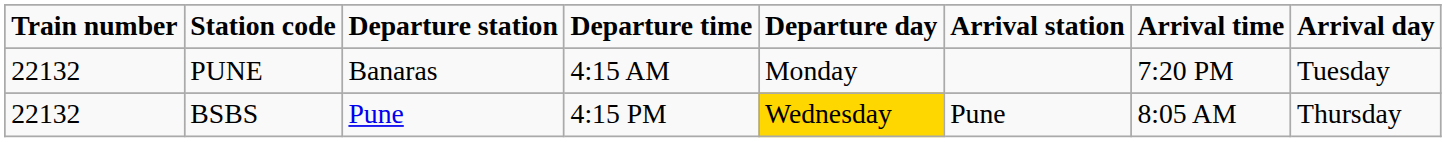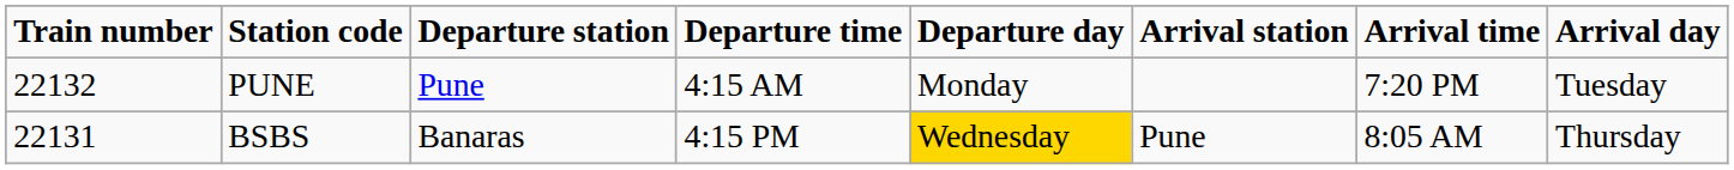 <table class="wikitable">
 <tr>
 <td><strong>Train number</strong></td>
 <td><strong>Station code</strong></td>
 <td><strong>Departure station</strong></td>
 <td><strong>Departure time</strong></td>
 <td><strong>Departure day</strong></td>
 <td><strong>Arrival station</strong></td>
 <td><strong>Arrival time</strong></td>
 <td><strong>Arrival day</strong></td>
 </tr>
 <tr>
 <td>22132</td>
 <td>PUNE</td>
-<td>Banaras</td>
+<td><a href='#'>Pune</a></td>
 <td>4:15 AM</td>
 <td>Monday</td>
 <td></td>
 <td>7:20 PM</td>
 <td>Tuesday</td>
 </tr>
 <tr>
-<td>22132</td>
+<td>22131</td>
 <td>BSBS</td>
-<td><a href='#'>Pune</a></td>
+<td>Banaras</td>
 <td>4:15 PM</td>
 <td style="background: gold;">Wednesday</td>
 <td>Pune</td>
 <td>8:05 AM</td>
 <td>Thursday</td>
 </tr>
 </table>
